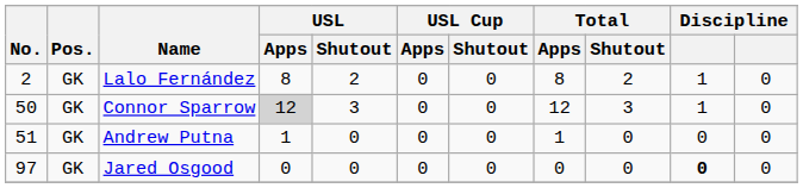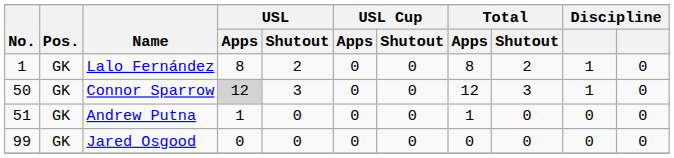 <table class="wikitable sortable" style="text-align:center">
 <tr>
 </tr>
 <tr>
 <th rowspan="2" style="vertical-align:bottom;">No.</th>
 <th rowspan="2" style="vertical-align:bottom;">Pos.</th>
 <th rowspan="2" style="vertical-align:bottom;">Name</th>
 <th colspan="2" style="width:85px;">USL</th>
 <th colspan="2" style="width:85px;">USL Cup</th>
 <th colspan="2" style="width:85px;">Total</th>
 <th colspan="2" style="width:85px;">Discipline</th>
 </tr>
 <tr>
 <th>Apps</th>
 <th>Shutout</th>
 <th>Apps</th>
 <th>Shutout</th>
 <th>Apps</th>
 <th>Shutout</th>
 <th></th>
 <th></th>
 </tr>
 <tr>
-<td>2</td>
+<td>1</td>
 <td>GK</td>
 <td align="left"> <a href='#'>Lalo Fernández</a></td>
 <td>8</td>
 <td>2</td>
 <td>0</td>
 <td>0</td>
 <td>8</td>
 <td>2</td>
 <td>1</td>
 <td>0</td>
 </tr>
 <tr>
 <td>50</td>
 <td>GK</td>
 <td align="left"> <a href='#'>Connor Sparrow</a></td>
 <td style="background: lightgrey;">12</td>
 <td>3</td>
 <td>0</td>
 <td>0</td>
 <td>12</td>
 <td>3</td>
 <td>1</td>
 <td>0</td>
 </tr>
 <tr>
 <td>51</td>
 <td>GK</td>
 <td align="left"> <a href='#'>Andrew Putna</a></td>
 <td>1</td>
 <td>0</td>
 <td>0</td>
 <td>0</td>
 <td>1</td>
 <td>0</td>
 <td>0</td>
 <td>0</td>
 </tr>
 <tr>
-<td>97</td>
+<td>99</td>
 <td>GK</td>
 <td align="left"> <a href='#'>Jared Osgood</a></td>
 <td>0</td>
 <td>0</td>
 <td>0</td>
 <td>0</td>
 <td>0</td>
 <td>0</td>
-<td><strong>0</strong></td>
+<td>0</td>
 <td>0</td>
 </tr>
 <tr>
 </tr>
 </table>
